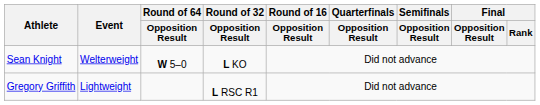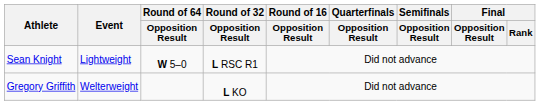 <table class="wikitable" style="font-size:90%">
 <tr>
 <th rowspan="2">Athlete</th>
 <th rowspan="2">Event</th>
 <th>Round of 64</th>
 <th>Round of 32</th>
 <th>Round of 16</th>
 <th>Quarterfinals</th>
 <th>Semifinals</th>
 <th colspan=2>Final</th>
 </tr>
 <tr style="font-size:95%">
 <th>Opposition<br>Result</th>
 <th>Opposition<br>Result</th>
 <th>Opposition<br>Result</th>
 <th>Opposition<br>Result</th>
 <th>Opposition<br>Result</th>
 <th>Opposition<br>Result</th>
 <th>Rank</th>
 </tr>
 <tr align=center>
 <td align=left><a href='#'>Sean Knight</a></td>
-<td align=left><a href='#'>Welterweight</a></td>
+<td align=left><a href='#'>Lightweight</a></td>
 <td><br><strong>W</strong> 5–0</td>
-<td><br><strong>L</strong> KO</td>
+<td><br><strong>L</strong> RSC R1</td>
 <td colspan=5>Did not advance</td>
 </tr>
 <tr align=center>
 <td align=left><a href='#'>Gregory Griffith</a></td>
-<td align=left><a href='#'>Lightweight</a></td>
+<td align=left><a href='#'>Welterweight</a></td>
 <td></td>
-<td><br><strong>L</strong> RSC R1</td>
+<td><br><strong>L</strong> KO</td>
 <td colspan=5>Did not advance</td>
 </tr>
 </table>
